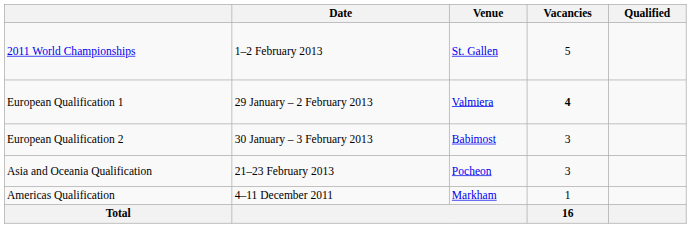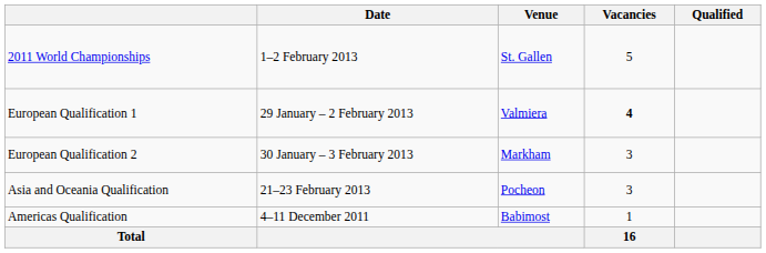 <table class="wikitable" width=75%>
 <tr>
 <th></th>
 <th>Date</th>
 <th>Venue</th>
 <th>Vacancies</th>
 <th>Qualified</th>
 </tr>
 <tr>
 <td><a href='#'>2011 World Championships</a></td>
 <td>1–2 February 2013</td>
 <td> <a href='#'>St. Gallen</a></td>
 <td align="center">5</td>
 <td><br><br><br><br></td>
 </tr>
 <tr>
 <td>European Qualification 1</td>
 <td>29 January – 2 February 2013</td>
 <td> <a href='#'>Valmiera</a></td>
 <td align="center"><strong>4</strong></td>
 <td><br><br><br></td>
 </tr>
 <tr>
 <td>European Qualification 2</td>
 <td>30 January – 3 February 2013</td>
-<td> <a href='#'>Babimost</a></td>
+<td> <a href='#'>Markham</a></td>
 <td align="center">3</td>
 <td><br><br></td>
 </tr>
 <tr>
 <td>Asia and Oceania Qualification</td>
 <td>21–23 February 2013</td>
 <td> <a href='#'>Pocheon</a></td>
 <td align="center">3</td>
 <td><br><br></td>
 </tr>
 <tr>
 <td>Americas Qualification</td>
 <td>4–11 December 2011</td>
-<td> <a href='#'>Markham</a></td>
+<td> <a href='#'>Babimost</a></td>
 <td align="center">1</td>
 <td></td>
 </tr>
 <tr>
 <th>Total</th>
 <th colspan="2"></th>
 <th>16</th>
 <th></th>
 </tr>
 </table>
